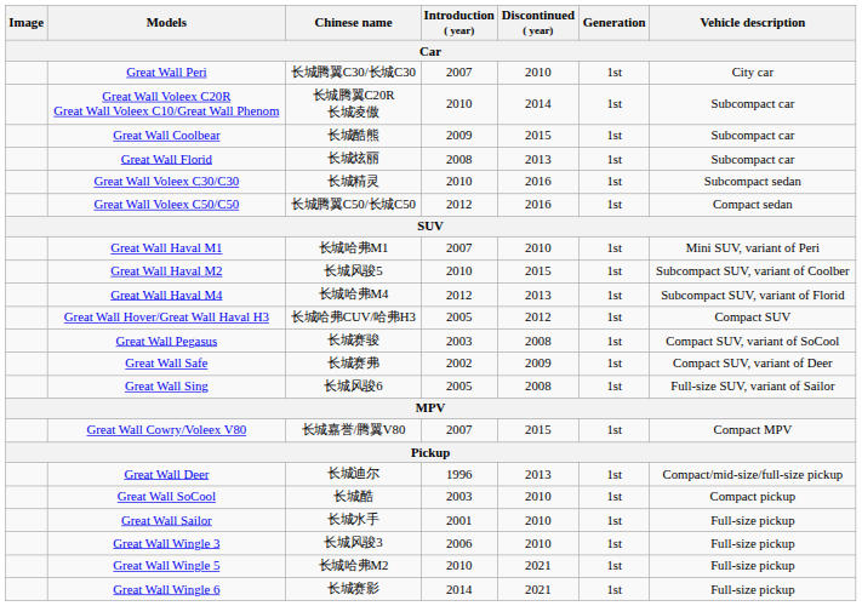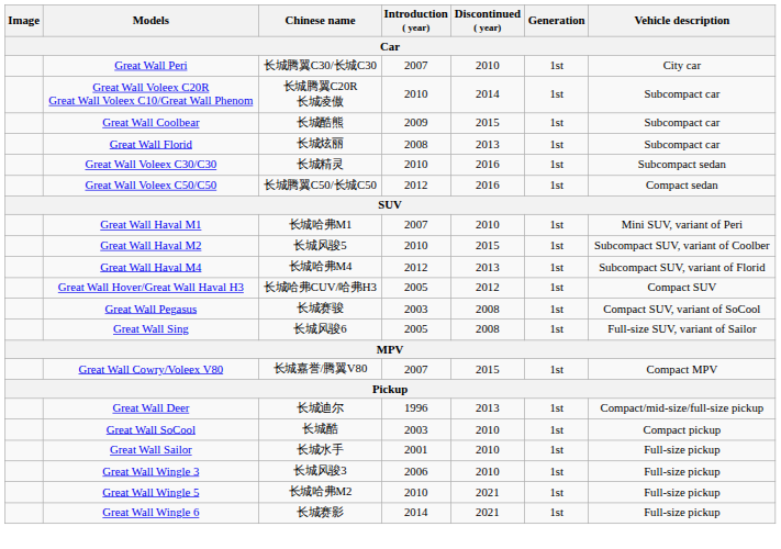 <table class="wikitable sortable" style="text-align: center; class="unsortable" |Image>
 <tr>
 <th>Image</th>
 <th>Models</th>
 <th>Chinese name</th>
 <th width="9%">Introduction<br><small>( year)</small></th>
 <th>Discontinued<br><small>( year)</small></th>
 <th>Generation</th>
 <th>Vehicle description</th>
 </tr>
 <tr>
 <th colspan="7">Car</th>
 </tr>
 <tr>
 <td></td>
 <td><a href='#'>Great Wall Peri</a></td>
 <td>长城腾翼C30/长城C30</td>
 <td>2007</td>
 <td>2010</td>
 <td>1st</td>
 <td>City car</td>
 </tr>
 <tr>
 <td><br></td>
 <td><a href='#'>Great Wall Voleex C20R</a><br><a href='#'>Great Wall Voleex C10/Great Wall Phenom</a></td>
 <td>长城腾翼C20R<br>长城凌傲</td>
 <td>2010</td>
 <td>2014</td>
 <td>1st</td>
 <td>Subcompact car</td>
 </tr>
 <tr>
 <td></td>
 <td><a href='#'>Great Wall Coolbear</a></td>
 <td>长城酷熊</td>
 <td>2009</td>
 <td>2015</td>
 <td>1st</td>
 <td>Subcompact car</td>
 </tr>
 <tr>
 <td></td>
 <td><a href='#'>Great Wall Florid</a></td>
 <td>长城炫丽</td>
 <td>2008</td>
 <td>2013</td>
 <td>1st</td>
 <td>Subcompact car</td>
 </tr>
 <tr>
 <td></td>
 <td><a href='#'>Great Wall Voleex C30/C30</a></td>
 <td>长城精灵</td>
 <td>2010</td>
 <td>2016</td>
 <td>1st</td>
 <td>Subcompact sedan</td>
 </tr>
 <tr>
 <td></td>
 <td><a href='#'>Great Wall Voleex C50/C50</a></td>
 <td>长城腾翼C50/长城C50</td>
 <td>2012</td>
 <td>2016</td>
 <td>1st</td>
 <td>Compact sedan</td>
 </tr>
 <tr>
 <th colspan="7">SUV</th>
 </tr>
 <tr>
 <td></td>
 <td><a href='#'>Great Wall Haval M1</a></td>
 <td>长城哈弗M1</td>
 <td>2007</td>
 <td>2010</td>
 <td>1st</td>
 <td>Mini SUV, variant of Peri</td>
 </tr>
 <tr>
 <td></td>
 <td><a href='#'>Great Wall Haval M2</a></td>
 <td>长城风骏5</td>
 <td>2010</td>
 <td>2015</td>
 <td>1st</td>
 <td>Subcompact SUV, variant of Coolber</td>
 </tr>
 <tr>
 <td></td>
 <td><a href='#'>Great Wall Haval M4</a></td>
 <td>长城哈弗M4</td>
 <td>2012</td>
 <td>2013</td>
 <td>1st</td>
 <td>Subcompact SUV, variant of Florid</td>
 </tr>
 <tr>
 <td></td>
 <td><a href='#'>Great Wall Hover/Great Wall Haval H3</a></td>
 <td>长城哈弗CUV/哈弗H3</td>
 <td>2005</td>
 <td>2012</td>
 <td>1st</td>
 <td>Compact SUV</td>
 </tr>
 <tr>
 <td></td>
 <td><a href='#'>Great Wall Pegasus</a></td>
 <td>长城赛骏</td>
 <td>2003</td>
 <td>2008</td>
 <td>1st</td>
 <td>Compact SUV, variant of SoCool</td>
 </tr>
 <tr>
 <td></td>
-<td><a href='#'>Great Wall Safe</a></td>
-<td>长城赛弗</td>
-<td>2002</td>
-<td>2009</td>
-<td>1st</td>
-<td>Compact SUV, variant of Deer</td>
-</tr>
-<tr>
-<td></td>
 <td><a href='#'>Great Wall Sing</a></td>
 <td>长城风骏6</td>
 <td>2005</td>
 <td>2008</td>
 <td>1st</td>
 <td>Full-size SUV, variant of Sailor</td>
 </tr>
 <tr>
 <th colspan="7">MPV</th>
 </tr>
 <tr>
 <td></td>
 <td><a href='#'>Great Wall Cowry/Voleex V80</a></td>
 <td>长城嘉誉/腾翼V80</td>
 <td>2007</td>
 <td>2015</td>
 <td>1st</td>
 <td>Compact MPV</td>
 </tr>
 <tr>
 <th colspan="7">Pickup</th>
 </tr>
 <tr>
 <td></td>
 <td><a href='#'>Great Wall Deer</a></td>
 <td>长城迪尔</td>
 <td>1996</td>
 <td>2013</td>
 <td>1st</td>
 <td>Compact/mid-size/full-size pickup</td>
 </tr>
 <tr>
 <td></td>
 <td><a href='#'>Great Wall SoCool</a></td>
 <td>长城酷</td>
 <td>2003</td>
 <td>2010</td>
 <td>1st</td>
 <td>Compact pickup</td>
 </tr>
 <tr>
 <td></td>
 <td><a href='#'>Great Wall Sailor</a></td>
 <td>长城水手</td>
 <td>2001</td>
 <td>2010</td>
 <td>1st</td>
 <td>Full-size pickup</td>
 </tr>
 <tr>
 <td></td>
 <td><a href='#'>Great Wall Wingle 3</a></td>
 <td>长城风骏3</td>
 <td>2006</td>
 <td>2010</td>
 <td>1st</td>
 <td>Full-size pickup</td>
 </tr>
 <tr>
 <td></td>
 <td><a href='#'>Great Wall Wingle 5</a></td>
 <td>长城哈弗M2</td>
 <td>2010</td>
 <td>2021</td>
 <td>1st</td>
 <td>Full-size pickup</td>
 </tr>
 <tr>
 <td></td>
 <td><a href='#'>Great Wall Wingle 6</a></td>
 <td>长城赛影</td>
 <td>2014</td>
 <td>2021</td>
 <td>1st</td>
 <td>Full-size pickup</td>
 </tr>
 </table>
